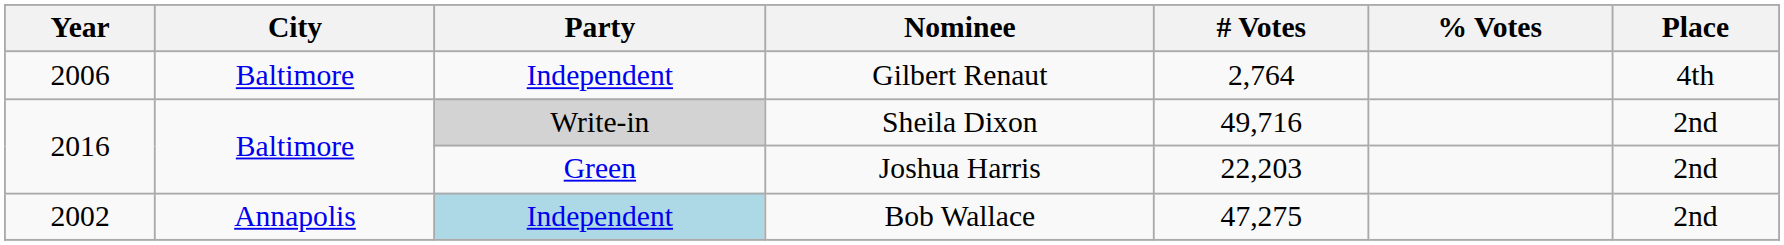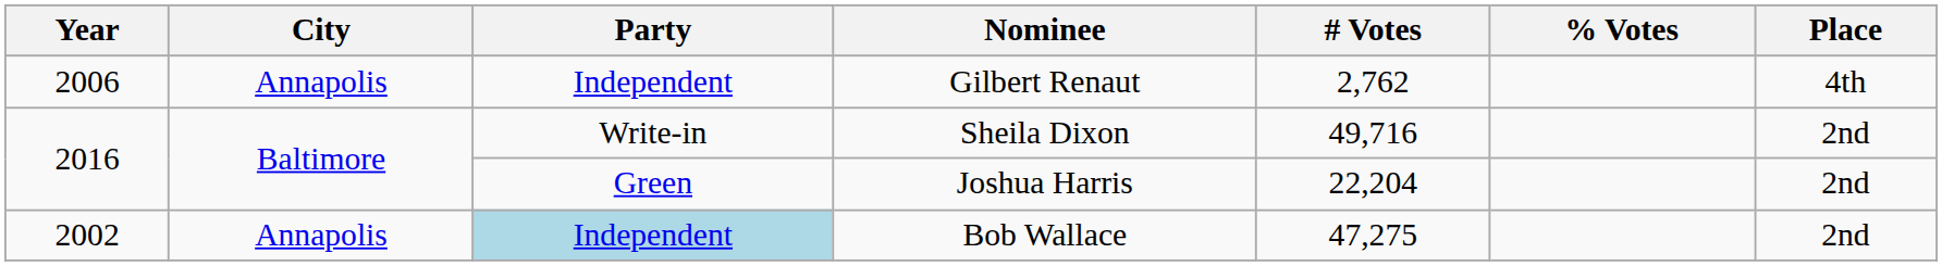 <table class="wikitable sortable mw-collapsible" style="text-align:center; width:60em;">
 <tr style="background:lightgrey;">
 <th>Year</th>
 <th>City</th>
 <th>Party</th>
 <th>Nominee</th>
 <th># Votes</th>
 <th>% Votes</th>
 <th>Place</th>
 </tr>
 <tr>
 <td>2006</td>
-<td><a href='#'>Baltimore</a></td>
+<td><a href='#'>Annapolis</a></td>
 <td><a href='#'>Independent</a></td>
 <td>Gilbert Renaut</td>
-<td>2,764</td>
+<td>2,762</td>
 <td></td>
 <td>4th</td>
 </tr>
 <tr>
 <td rowspan="2">2016</td>
 <td rowspan="2"><a href='#'>Baltimore</a></td>
-<td style="background: lightgrey;">Write-in</td>
+<td>Write-in</td>
 <td>Sheila Dixon</td>
 <td>49,716</td>
 <td></td>
 <td>2nd</td>
 </tr>
 <tr>
 <td><a href='#'>Green</a></td>
 <td>Joshua Harris</td>
-<td>22,203</td>
+<td>22,204</td>
 <td></td>
 <td>2nd</td>
 </tr>
 <tr>
 <td>2002</td>
 <td><a href='#'>Annapolis</a></td>
 <td style="background: lightblue;"><a href='#'>Independent</a></td>
 <td>Bob Wallace</td>
 <td>47,275</td>
 <td></td>
 <td>2nd</td>
 </tr>
 </table>
